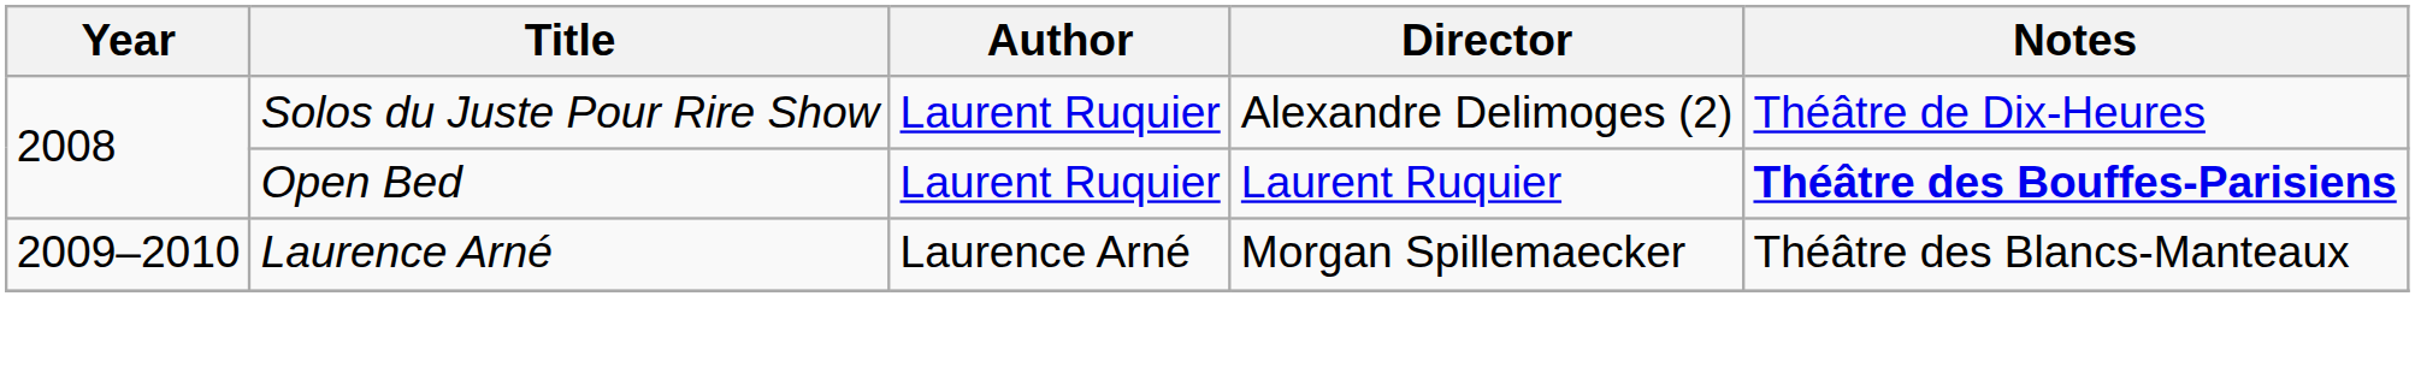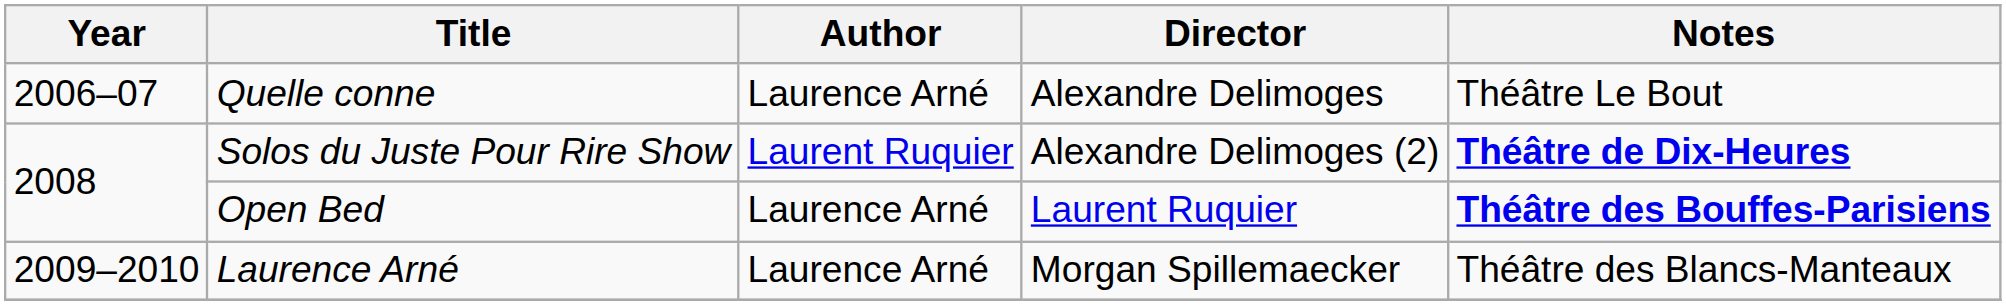 <table class="wikitable">
 <tr>
 <th>Year</th>
 <th>Title</th>
 <th>Author</th>
 <th>Director</th>
 <th>Notes</th>
 </tr>
 <tr>
+<td>2006–07</td>
+<td><em>Quelle conne</em></td>
+<td>Laurence Arné</td>
+<td>Alexandre Delimoges</td>
+<td>Théâtre Le Bout</td>
+</tr>
+<tr>
 <td rowspan=2>2008</td>
 <td><em>Solos du Juste Pour Rire Show</em></td>
 <td><a href='#'>Laurent Ruquier</a></td>
 <td>Alexandre Delimoges (2)</td>
-<td><a href='#'>Théâtre de Dix-Heures</a></td>
+<td><strong><a href='#'>Théâtre de Dix-Heures</a></strong></td>
 </tr>
 <tr>
 <td><em>Open Bed</em></td>
-<td><a href='#'>Laurent Ruquier</a></td>
+<td>Laurence Arné</td>
 <td><a href='#'>Laurent Ruquier</a></td>
 <td><strong><a href='#'>Théâtre des Bouffes-Parisiens</a></strong></td>
 </tr>
 <tr>
 <td>2009–2010</td>
 <td><em>Laurence Arné</em></td>
 <td>Laurence Arné</td>
 <td>Morgan Spillemaecker</td>
 <td>Théâtre des Blancs-Manteaux</td>
 </tr>
 <tr>
 </tr>
 </table>
